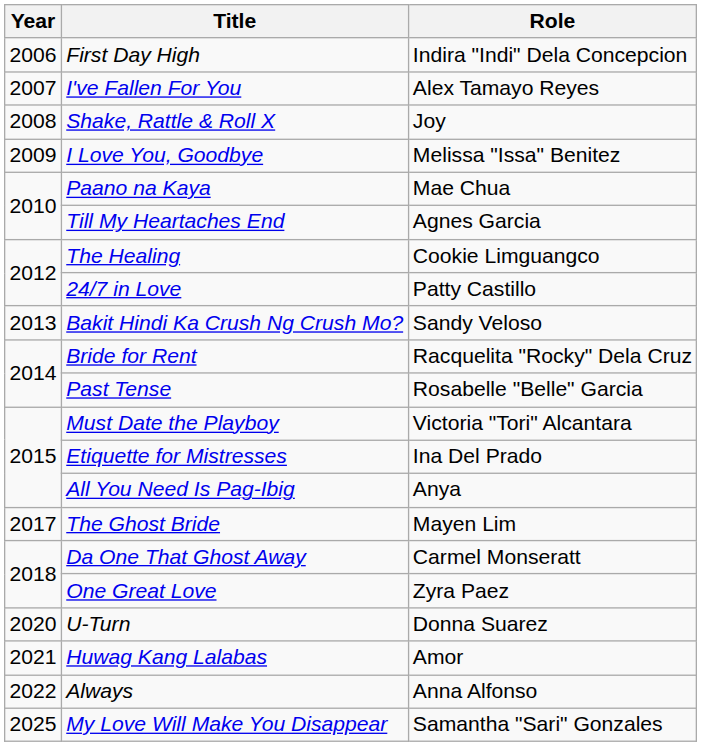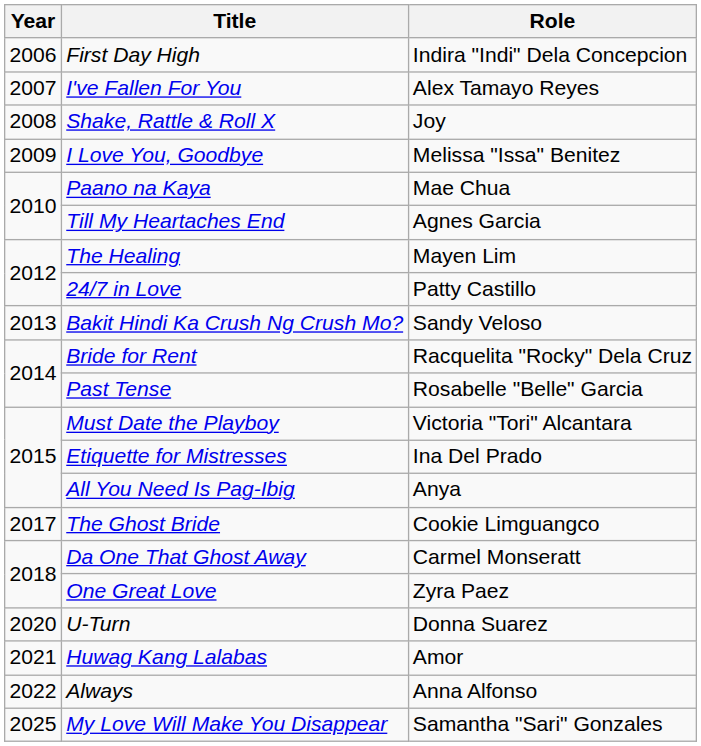 <table class="wikitable sortable">
 <tr>
 <th>Year</th>
 <th>Title</th>
 <th>Role</th>
 </tr>
 <tr>
 <td>2006</td>
 <td><em>First Day High</em></td>
 <td>Indira "Indi" Dela Concepcion</td>
 </tr>
 <tr>
 <td>2007</td>
 <td><em><a href='#'>I've Fallen For You</a></em></td>
 <td>Alex Tamayo Reyes</td>
 </tr>
 <tr>
 <td>2008</td>
 <td><em><a href='#'>Shake, Rattle & Roll X</a></em></td>
 <td>Joy</td>
 </tr>
 <tr>
 <td>2009</td>
 <td><em><a href='#'>I Love You, Goodbye</a></em></td>
 <td>Melissa "Issa" Benitez</td>
 </tr>
 <tr>
 <td rowspan="2">2010</td>
 <td><em><a href='#'>Paano na Kaya</a></em></td>
 <td>Mae Chua</td>
 </tr>
 <tr>
 <td><em><a href='#'>Till My Heartaches End</a></em></td>
 <td>Agnes Garcia</td>
 </tr>
 <tr>
 <td rowspan="2">2012</td>
 <td><em><a href='#'>The Healing</a></em></td>
-<td>Cookie Limguangco</td>
+<td>Mayen Lim</td>
 </tr>
 <tr>
 <td><em><a href='#'>24/7 in Love</a></em></td>
 <td>Patty Castillo</td>
 </tr>
 <tr>
 <td>2013</td>
 <td><em><a href='#'>Bakit Hindi Ka Crush Ng Crush Mo?</a></em></td>
 <td>Sandy Veloso</td>
 </tr>
 <tr>
 <td rowspan="2">2014</td>
 <td><em><a href='#'>Bride for Rent</a></em></td>
 <td>Racquelita "Rocky" Dela Cruz</td>
 </tr>
 <tr>
 <td><em><a href='#'>Past Tense</a></em></td>
 <td>Rosabelle "Belle" Garcia</td>
 </tr>
 <tr>
 <td rowspan="3">2015</td>
 <td><em><a href='#'>Must Date the Playboy</a></em></td>
 <td>Victoria "Tori" Alcantara</td>
 </tr>
 <tr>
 <td><em><a href='#'>Etiquette for Mistresses</a></em></td>
 <td>Ina Del Prado</td>
 </tr>
 <tr>
 <td><em><a href='#'>All You Need Is Pag-Ibig</a></em></td>
 <td>Anya</td>
 </tr>
 <tr>
 <td>2017</td>
 <td><em><a href='#'>The Ghost Bride</a></em></td>
-<td>Mayen Lim</td>
+<td>Cookie Limguangco</td>
 </tr>
 <tr>
 <td rowspan="2">2018</td>
 <td><em><a href='#'>Da One That Ghost Away</a></em></td>
 <td>Carmel Monseratt</td>
 </tr>
 <tr>
 <td><em><a href='#'>One Great Love</a></em></td>
 <td>Zyra Paez</td>
 </tr>
 <tr>
 <td>2020</td>
 <td><em>U-Turn</em></td>
 <td>Donna Suarez</td>
 </tr>
 <tr>
 <td>2021</td>
 <td><em><a href='#'>Huwag Kang Lalabas</a></em></td>
 <td>Amor</td>
 </tr>
 <tr>
 <td>2022</td>
 <td><em>Always</em></td>
 <td>Anna Alfonso</td>
 </tr>
 <tr>
 <td>2025</td>
 <td><em><a href='#'>My Love Will Make You Disappear</a></em></td>
 <td>Samantha "Sari" Gonzales</td>
 </tr>
 </table>
